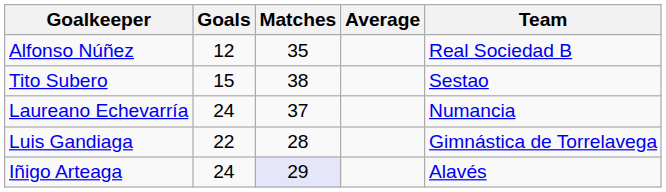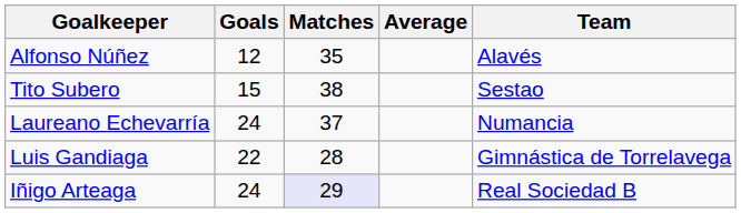 <table class="wikitable sortable">
 <tr>
 <th>Goalkeeper</th>
 <th>Goals</th>
 <th>Matches</th>
 <th>Average</th>
 <th>Team</th>
 </tr>
 <tr>
 <td> <a href='#'>Alfonso Núñez</a></td>
 <td align=center>12</td>
 <td align=center>35</td>
 <td align=center></td>
-<td><a href='#'>Real Sociedad B</a></td>
+<td><a href='#'>Alavés</a></td>
 </tr>
 <tr>
 <td> <a href='#'>Tito Subero</a></td>
 <td align=center>15</td>
 <td align=center>38</td>
 <td align=center></td>
 <td><a href='#'>Sestao</a></td>
 </tr>
 <tr>
 <td> <a href='#'>Laureano Echevarría</a></td>
 <td align=center>24</td>
 <td align=center>37</td>
 <td align=center></td>
 <td><a href='#'>Numancia</a></td>
 </tr>
 <tr>
 <td> <a href='#'>Luis Gandiaga</a></td>
 <td align=center>22</td>
 <td align=center>28</td>
 <td align=center></td>
 <td><a href='#'>Gimnástica de Torrelavega</a></td>
 </tr>
 <tr>
 <td> <a href='#'>Iñigo Arteaga</a></td>
 <td align=center>24</td>
 <td align=center style="background: lavender;">29</td>
 <td align=center></td>
-<td><a href='#'>Alavés</a></td>
+<td><a href='#'>Real Sociedad B</a></td>
 </tr>
 </table>
